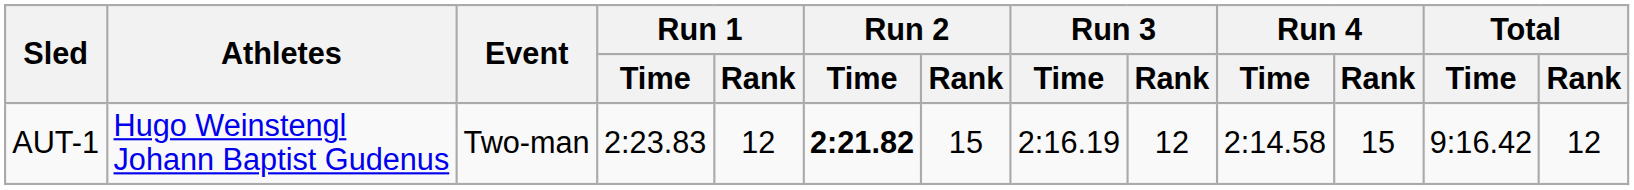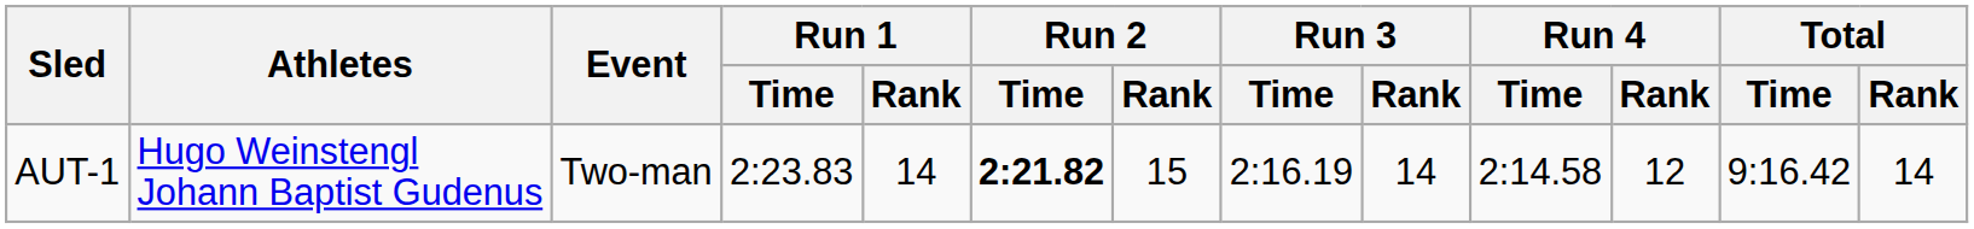 <table class="wikitable" border="1" style="font-size:90%">
 <tr>
 <th rowspan="2">Sled</th>
 <th rowspan="2">Athletes</th>
 <th rowspan="2">Event</th>
 <th colspan="2">Run 1</th>
 <th colspan="2">Run 2</th>
 <th colspan="2">Run 3</th>
 <th colspan="2">Run 4</th>
 <th colspan="2">Total</th>
 </tr>
 <tr>
 <th>Time</th>
 <th>Rank</th>
 <th>Time</th>
 <th>Rank</th>
 <th>Time</th>
 <th>Rank</th>
 <th>Time</th>
 <th>Rank</th>
 <th>Time</th>
 <th>Rank</th>
 </tr>
 <tr>
 <td align="center">AUT-1</td>
 <td><a href='#'>Hugo Weinstengl</a><br><a href='#'>Johann Baptist Gudenus</a></td>
 <td>Two-man</td>
 <td align="center">2:23.83</td>
-<td align="center">12</td>
+<td align="center">14</td>
 <td align="center"><strong>2:21.82</strong></td>
 <td align="center">15</td>
 <td align="center">2:16.19</td>
+<td align="center">14</td>
+<td align="center">2:14.58</td>
 <td align="center">12</td>
-<td align="center">2:14.58</td>
-<td align="center">15</td>
 <td align="center">9:16.42</td>
-<td align="center">12</td>
+<td align="center">14</td>
 </tr>
 </table>
